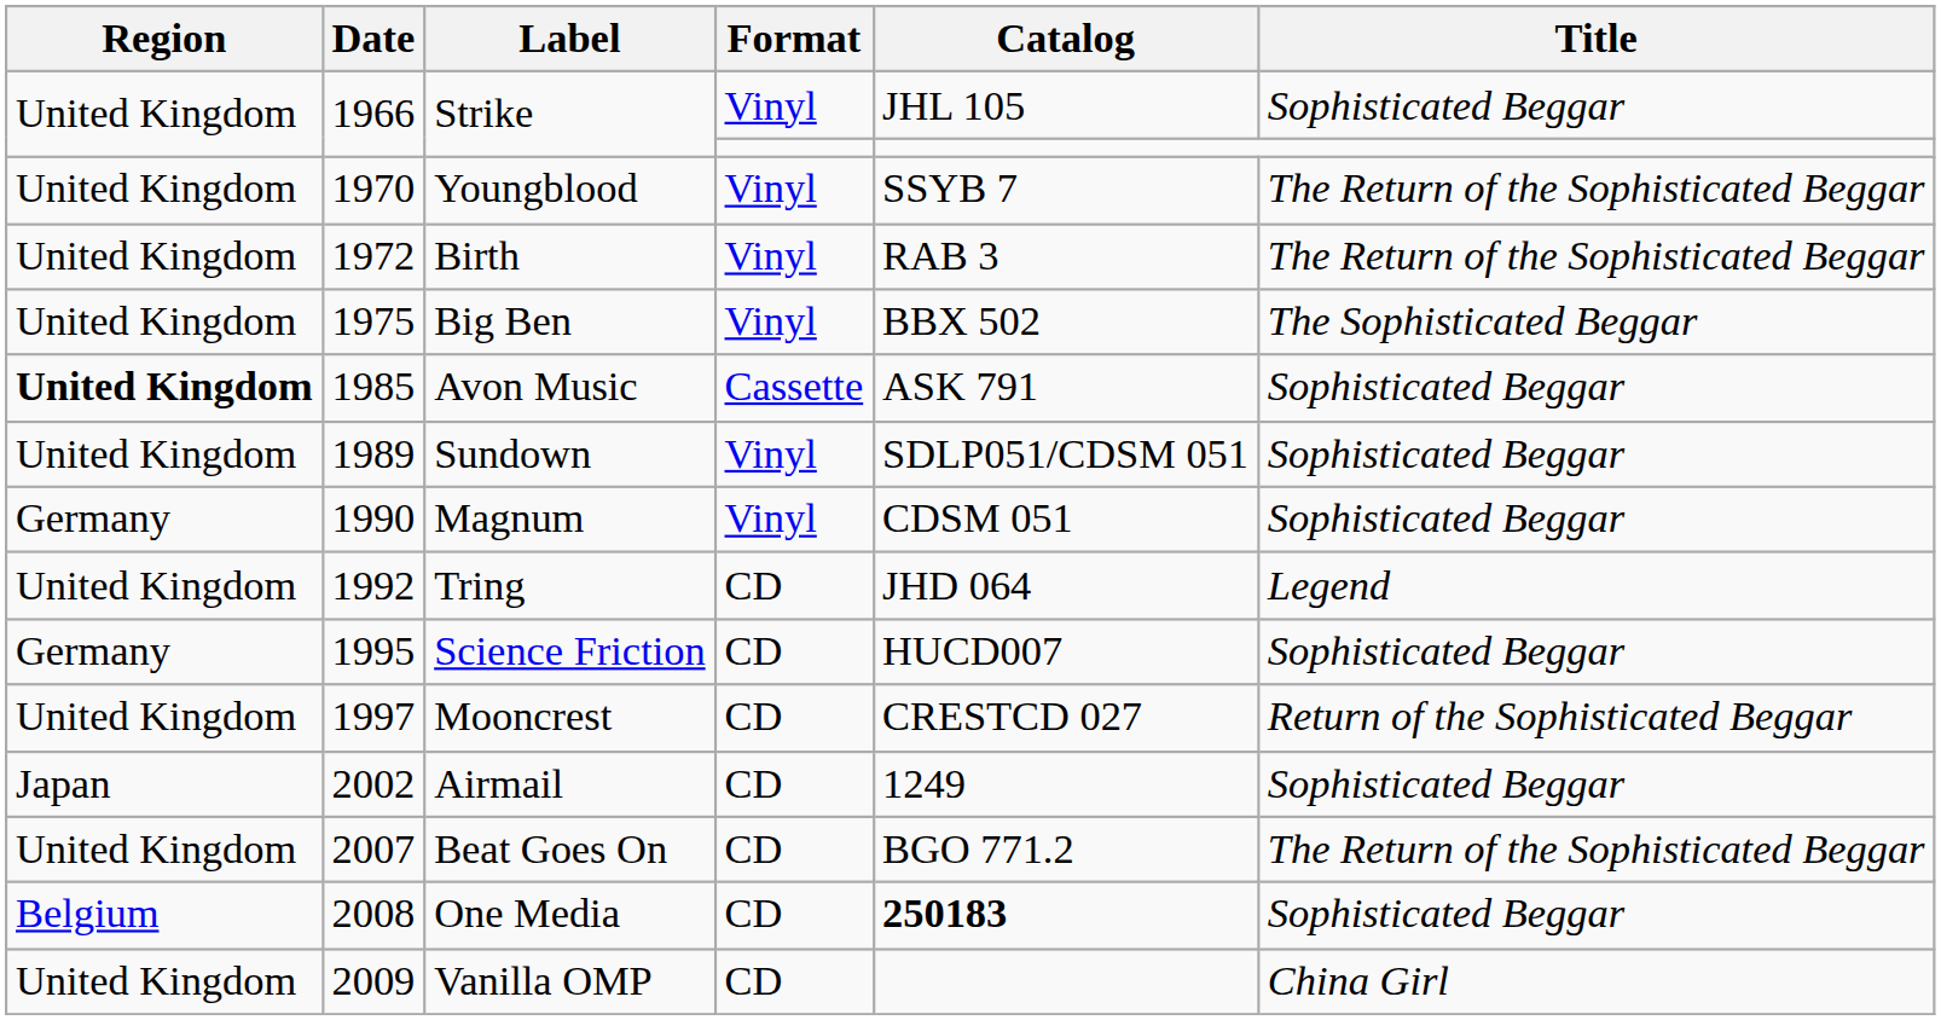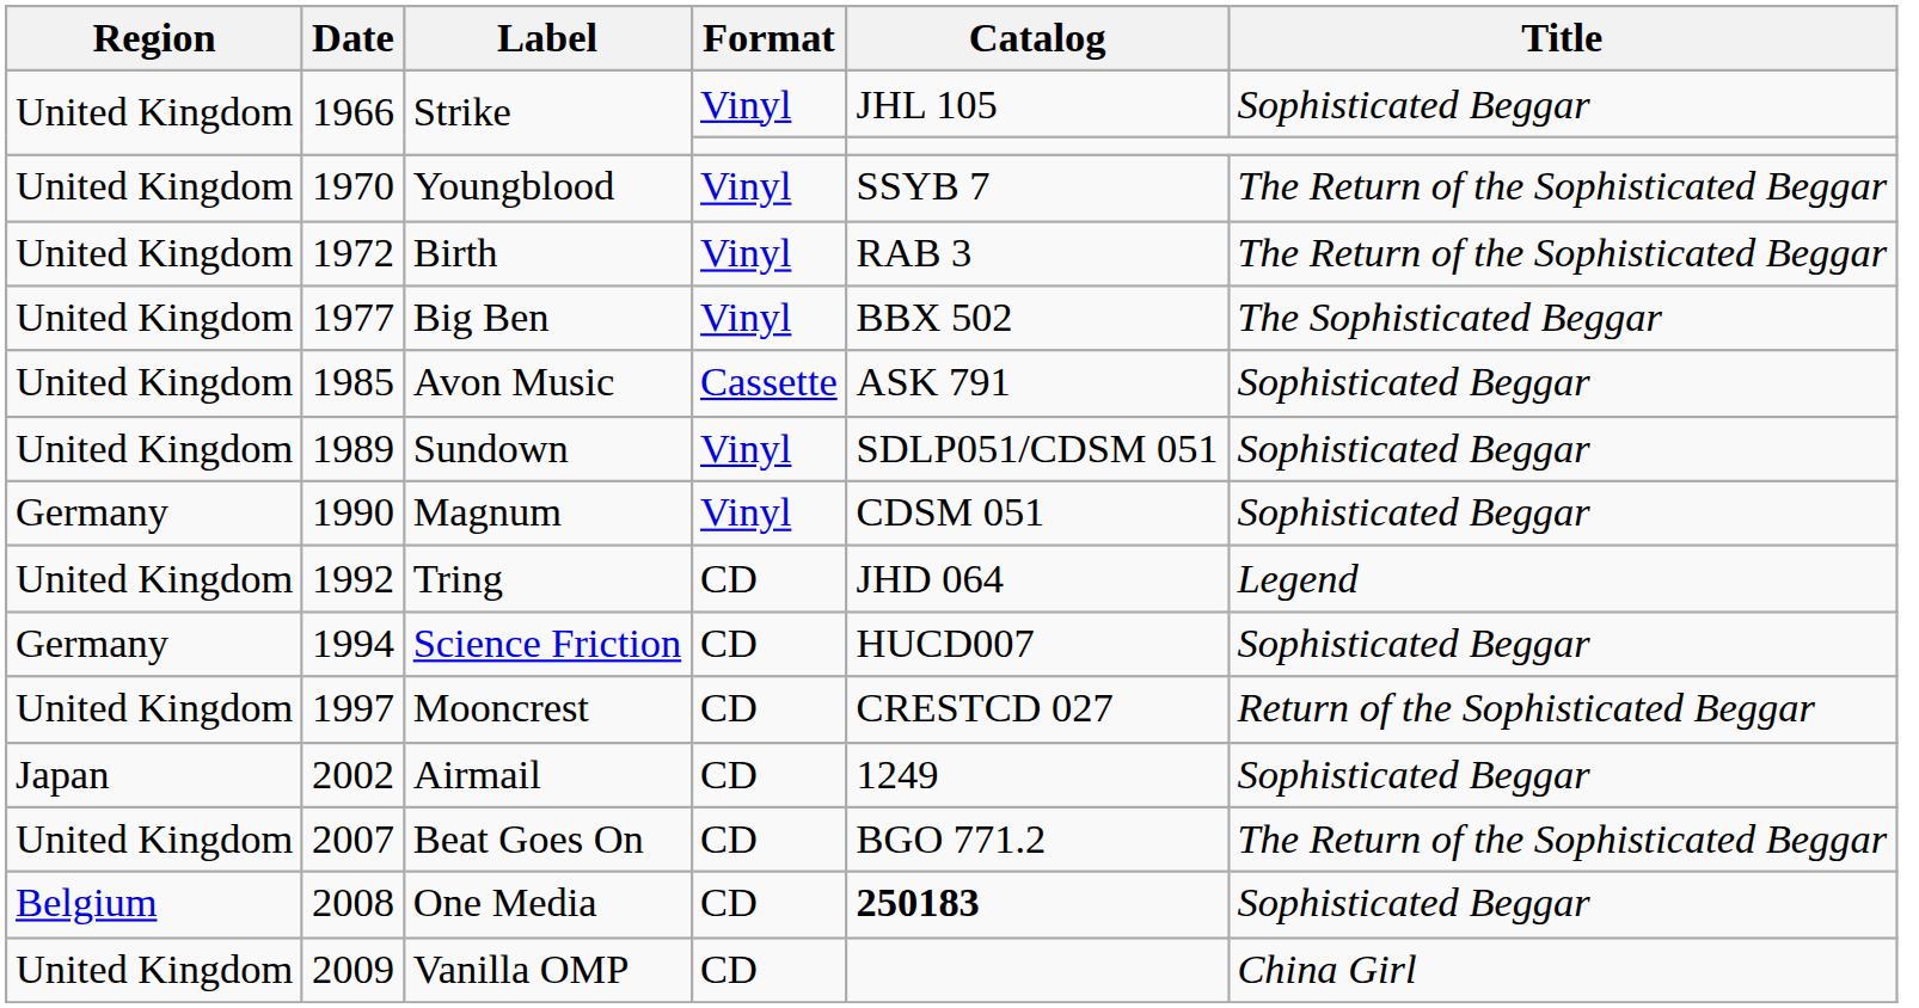 <table class="wikitable">
 <tr>
 <th>Region</th>
 <th>Date</th>
 <th>Label</th>
 <th>Format</th>
 <th>Catalog</th>
 <th>Title</th>
 </tr>
 <tr>
 <td rowspan="2">United Kingdom</td>
 <td rowspan="2">1966</td>
 <td rowspan="2">Strike</td>
 <td><a href='#'>Vinyl</a></td>
 <td>JHL 105</td>
 <td><em>Sophisticated Beggar</em></td>
 </tr>
 <tr>
 <td></td>
 </tr>
 <tr>
 <td>United Kingdom</td>
 <td>1970</td>
 <td>Youngblood</td>
 <td><a href='#'>Vinyl</a></td>
 <td>SSYB 7</td>
 <td><em>The Return of the Sophisticated Beggar</em></td>
 </tr>
 <tr>
 <td>United Kingdom</td>
 <td>1972</td>
 <td>Birth</td>
 <td><a href='#'>Vinyl</a></td>
 <td>RAB 3</td>
 <td><em>The Return of the Sophisticated Beggar</em></td>
 </tr>
 <tr>
 <td>United Kingdom</td>
-<td>1975</td>
+<td>1977</td>
 <td>Big Ben</td>
 <td><a href='#'>Vinyl</a></td>
 <td>BBX 502</td>
 <td><em>The Sophisticated Beggar</em></td>
 </tr>
 <tr>
-<td><strong>United Kingdom</strong></td>
+<td>United Kingdom</td>
 <td>1985</td>
 <td>Avon Music</td>
 <td><a href='#'>Cassette</a></td>
 <td>ASK 791</td>
 <td><em>Sophisticated Beggar</em></td>
 </tr>
 <tr>
 <td>United Kingdom</td>
 <td>1989</td>
 <td>Sundown</td>
 <td><a href='#'>Vinyl</a></td>
 <td>SDLP051/CDSM 051</td>
 <td><em>Sophisticated Beggar</em></td>
 </tr>
 <tr>
 <td>Germany</td>
 <td>1990</td>
 <td>Magnum</td>
 <td><a href='#'>Vinyl</a></td>
 <td>CDSM 051</td>
 <td><em>Sophisticated Beggar</em></td>
 </tr>
 <tr>
 <td>United Kingdom</td>
 <td>1992</td>
 <td>Tring</td>
 <td>CD</td>
 <td>JHD 064</td>
 <td><em>Legend</em></td>
 </tr>
 <tr>
 <td>Germany</td>
-<td>1995</td>
+<td>1994</td>
 <td><a href='#'>Science Friction</a></td>
 <td>CD</td>
 <td>HUCD007</td>
 <td><em>Sophisticated Beggar</em></td>
 </tr>
 <tr>
 <td>United Kingdom</td>
 <td>1997</td>
 <td>Mooncrest</td>
 <td>CD</td>
 <td>CRESTCD 027</td>
 <td><em>Return of the Sophisticated Beggar</em></td>
 </tr>
 <tr>
 <td>Japan</td>
 <td>2002</td>
 <td>Airmail</td>
 <td>CD</td>
 <td>1249</td>
 <td><em>Sophisticated Beggar</em></td>
 </tr>
 <tr>
 <td>United Kingdom</td>
 <td>2007</td>
 <td>Beat Goes On</td>
 <td>CD</td>
 <td>BGO 771.2</td>
 <td><em>The Return of the Sophisticated Beggar</em></td>
 </tr>
 <tr>
 <td><a href='#'>Belgium</a></td>
 <td>2008</td>
 <td>One Media</td>
 <td>CD</td>
 <td><strong>250183</strong></td>
 <td><em>Sophisticated Beggar</em></td>
 </tr>
 <tr>
 <td>United Kingdom</td>
 <td>2009</td>
 <td>Vanilla OMP</td>
 <td>CD</td>
 <td></td>
 <td><em>China Girl</em></td>
 </tr>
 </table>
